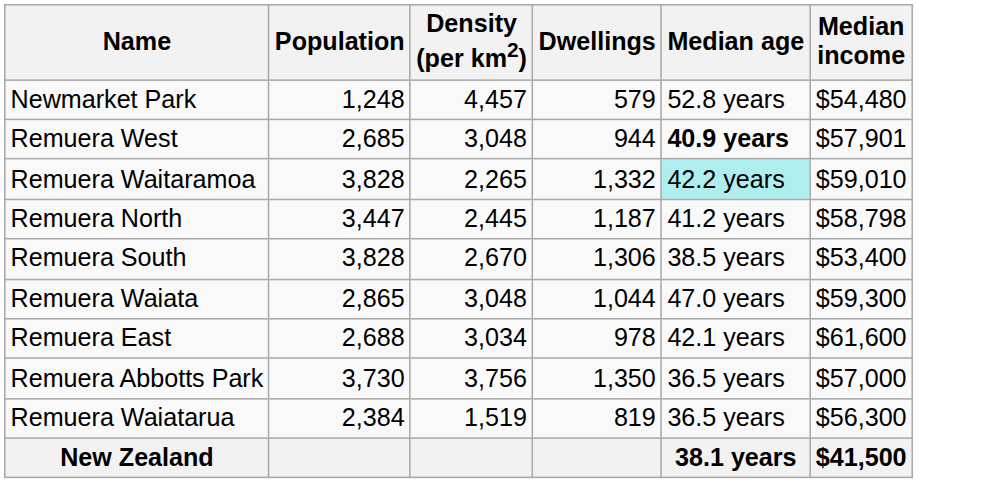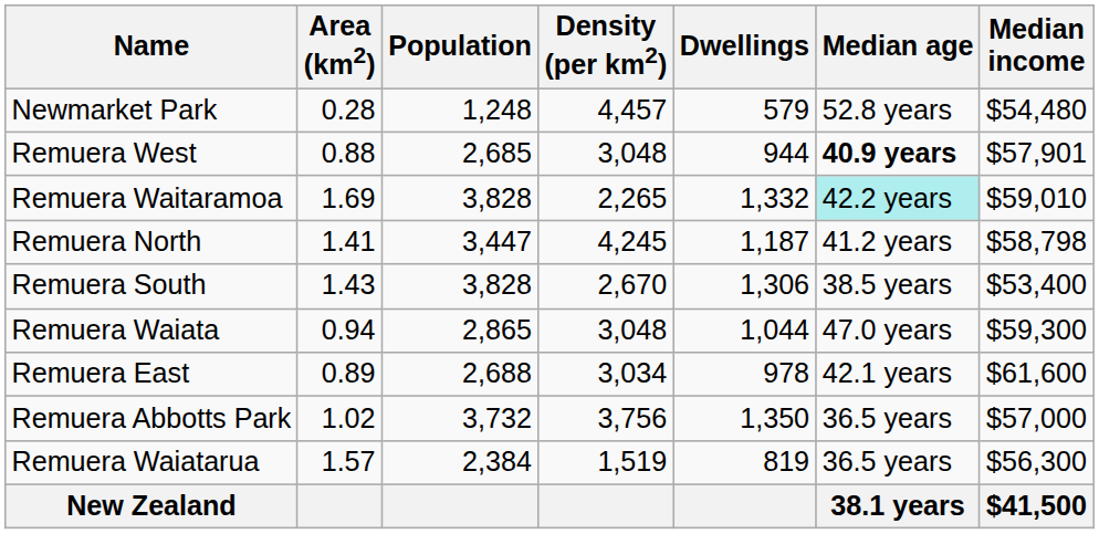 <table class="wikitable">
 <tr>
 <th>Name</th>
+<th>Area<br>(km<sup>2</sup>)</th>
 <th>Population</th>
 <th>Density<br>(per km<sup>2</sup>)</th>
 <th>Dwellings</th>
 <th>Median age</th>
 <th>Median<br>income</th>
 </tr>
 <tr>
 <td>Newmarket Park</td>
+<td style="text-align:right;">0.28</td>
 <td style="text-align:right;">1,248</td>
 <td style="text-align:right;">4,457</td>
 <td style="text-align:right;">579</td>
 <td>52.8 years</td>
 <td>$54,480</td>
 </tr>
 <tr>
 <td>Remuera West</td>
+<td style="text-align:right;">0.88</td>
 <td style="text-align:right;">2,685</td>
 <td style="text-align:right;">3,048</td>
 <td style="text-align:right;">944</td>
 <td><strong>40.9 years</strong></td>
 <td>$57,901</td>
 </tr>
 <tr>
 <td>Remuera Waitaramoa</td>
+<td style="text-align:right;">1.69</td>
 <td style="text-align:right;">3,828</td>
 <td style="text-align:right;">2,265</td>
 <td style="text-align:right;">1,332</td>
 <td style="background: paleturquoise;">42.2 years</td>
 <td>$59,010</td>
 </tr>
 <tr>
 <td>Remuera North</td>
+<td style="text-align:right;">1.41</td>
 <td style="text-align:right;">3,447</td>
-<td style="text-align:right;">2,445</td>
+<td style="text-align:right;">4,245</td>
 <td style="text-align:right;">1,187</td>
 <td>41.2 years</td>
 <td>$58,798</td>
 </tr>
 <tr>
 <td>Remuera South</td>
+<td style="text-align:right;">1.43</td>
 <td style="text-align:right;">3,828</td>
 <td style="text-align:right;">2,670</td>
 <td style="text-align:right;">1,306</td>
 <td>38.5 years</td>
 <td>$53,400</td>
 </tr>
 <tr>
 <td>Remuera Waiata</td>
+<td style="text-align:right;">0.94</td>
 <td style="text-align:right;">2,865</td>
 <td style="text-align:right;">3,048</td>
 <td style="text-align:right;">1,044</td>
 <td>47.0 years</td>
 <td>$59,300</td>
 </tr>
 <tr>
 <td>Remuera East</td>
+<td style="text-align:right;">0.89</td>
 <td style="text-align:right;">2,688</td>
 <td style="text-align:right;">3,034</td>
 <td style="text-align:right;">978</td>
 <td>42.1 years</td>
 <td>$61,600</td>
 </tr>
 <tr>
 <td>Remuera Abbotts Park</td>
-<td style="text-align:right;">3,730</td>
+<td style="text-align:right;">1.02</td>
+<td style="text-align:right;">3,732</td>
 <td style="text-align:right;">3,756</td>
 <td style="text-align:right;">1,350</td>
 <td>36.5 years</td>
 <td>$57,000</td>
 </tr>
 <tr>
 <td>Remuera Waiatarua</td>
+<td style="text-align:right;">1.57</td>
 <td style="text-align:right;">2,384</td>
 <td style="text-align:right;">1,519</td>
 <td style="text-align:right;">819</td>
 <td>36.5 years</td>
 <td>$56,300</td>
 </tr>
 <tr>
 <th>New Zealand</th>
 <th></th>
 <th></th>
 <th></th>
+<th></th>
 <th>38.1 years</th>
 <th style="text-align:left;">$41,500</th>
 </tr>
 </table>
